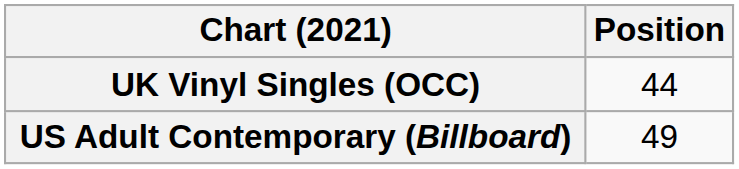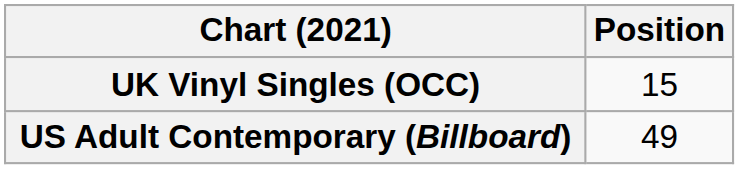 <table class="wikitable sortable plainrowheaders" style="text-align:center">
 <tr>
 <th scope="col" style="width:17em;">Chart (2021)</th>
 <th scope="col">Position</th>
 </tr>
 <tr>
 <th scope="row">UK Vinyl Singles (OCC)</th>
-<td>44</td>
+<td>15</td>
 </tr>
 <tr>
 <th scope="row">US Adult Contemporary (<em>Billboard</em>)</th>
 <td>49</td>
 </tr>
 </table>
